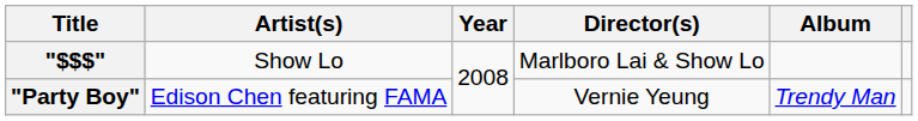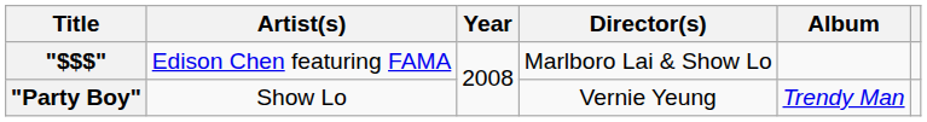 <table class="wikitable sortable plainrowheaders" style="text-align:center;">
 <tr>
 <th scope="col">Title</th>
 <th scope="col">Artist(s)</th>
 <th scope="col">Year</th>
 <th scope="col">Director(s)</th>
 <th scope="col">Album</th>
 <th scope="col" class="unsortable"></th>
 </tr>
 <tr>
 <th scope="row">"$$$"</th>
-<td>Show Lo</td>
+<td><a href='#'>Edison Chen</a> featuring <a href='#'>FAMA</a></td>
 <td rowspan="2">2008</td>
 <td>Marlboro Lai & Show Lo</td>
 <td></td>
 <td></td>
 </tr>
 <tr>
 <th scope="row">"Party Boy"</th>
-<td><a href='#'>Edison Chen</a> featuring <a href='#'>FAMA</a></td>
+<td>Show Lo</td>
 <td>Vernie Yeung</td>
 <td><em><a href='#'>Trendy Man</a></em></td>
 <td></td>
 </tr>
 </table>
